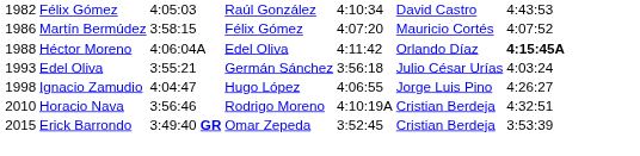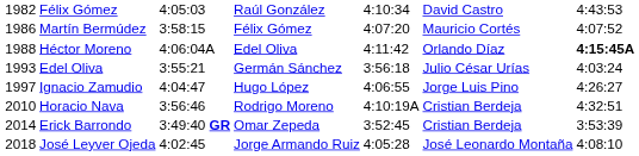 <table>
 <tr>
 <td>1982</td>
 <td><a href='#'>Félix Gómez</a><br> </td>
 <td>4:05:03</td>
 <td><a href='#'>Raúl González</a><br> </td>
 <td>4:10:34</td>
 <td><a href='#'>David Castro</a><br> </td>
 <td>4:43:53</td>
 </tr>
 <tr>
 <td>1986</td>
 <td><a href='#'>Martín Bermúdez</a><br> </td>
 <td>3:58:15</td>
 <td><a href='#'>Félix Gómez</a><br> </td>
 <td>4:07:20</td>
 <td><a href='#'>Mauricio Cortés</a><br> </td>
 <td>4:07:52</td>
 </tr>
 <tr>
 <td>1988</td>
 <td><a href='#'>Héctor Moreno</a><br> </td>
 <td>4:06:04A</td>
 <td><a href='#'>Edel Oliva</a><br> </td>
 <td>4:11:42</td>
 <td><a href='#'>Orlando Díaz</a><br> </td>
 <td><strong>4:15:45A</strong></td>
 </tr>
 <tr>
 <td>1993</td>
 <td><a href='#'>Edel Oliva</a><br> </td>
 <td>3:55:21</td>
 <td><a href='#'>Germán Sánchez</a><br> </td>
 <td>3:56:18</td>
 <td><a href='#'>Julio César Urías</a><br> </td>
 <td>4:03:24</td>
 </tr>
 <tr>
-<td>1998</td>
+<td>1997</td>
 <td><a href='#'>Ignacio Zamudio</a><br> </td>
 <td>4:04:47</td>
 <td><a href='#'>Hugo López</a><br> </td>
 <td>4:06:55</td>
 <td><a href='#'>Jorge Luis Pino</a><br> </td>
 <td>4:26:27</td>
 </tr>
 <tr>
 <td>2010</td>
 <td><a href='#'>Horacio Nava</a><br></td>
 <td>3:56:46</td>
 <td><a href='#'>Rodrigo Moreno</a><br></td>
 <td>4:10:19A</td>
 <td><a href='#'>Cristian Berdeja</a><br></td>
 <td>4:32:51</td>
 </tr>
 <tr>
-<td>2015</td>
+<td>2014</td>
 <td><a href='#'>Erick Barrondo</a><br></td>
 <td>3:49:40 <strong><a href='#'>GR</a></strong></td>
 <td><a href='#'>Omar Zepeda</a><br></td>
 <td>3:52:45</td>
 <td><a href='#'>Cristian Berdeja</a><br></td>
 <td>3:53:39</td>
 </tr>
+<tr>
+<td>2018</td>
+<td><a href='#'>José Leyver Ojeda</a><br></td>
+<td>4:02:45</td>
+<td><a href='#'>Jorge Armando Ruiz</a><br></td>
+<td>4:05:28</td>
+<td><a href='#'>José Leonardo Montaña</a><br></td>
+<td>4:08:10</td>
+</tr>
 </table>
